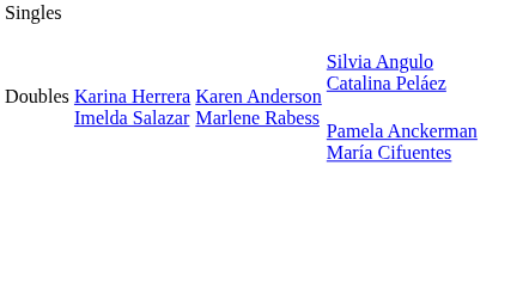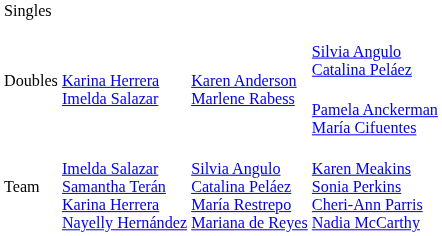 <table>
 <tr>
 <td rowspan=2>Singles</td>
 <td rowspan=2></td>
 <td rowspan=2></td>
 <td></td>
 </tr>
 <tr>
 <td></td>
 </tr>
 <tr>
 <td rowspan=2>Doubles</td>
 <td rowspan=2><br><a href='#'>Karina Herrera</a><br><a href='#'>Imelda Salazar</a></td>
 <td rowspan=2><br><a href='#'>Karen Anderson</a><br><a href='#'>Marlene Rabess</a></td>
 <td><br><a href='#'>Silvia Angulo</a><br><a href='#'>Catalina Peláez</a></td>
 </tr>
 <tr>
 <td><br><a href='#'>Pamela Anckerman</a><br><a href='#'>María Cifuentes</a></td>
 </tr>
+<tr>
+<td>Team</td>
+<td><br><a href='#'>Imelda Salazar</a><br><a href='#'>Samantha Terán</a><br><a href='#'>Karina Herrera</a><br><a href='#'>Nayelly Hernández</a></td>
+<td><br><a href='#'>Silvia Angulo</a><br><a href='#'>Catalina Peláez</a><br><a href='#'>María Restrepo</a><br><a href='#'>Mariana de Reyes</a></td>
+<td><br><a href='#'>Karen Meakins</a><br><a href='#'>Sonia Perkins</a><br><a href='#'>Cheri-Ann Parris</a><br><a href='#'>Nadia McCarthy</a></td>
+</tr>
 </table>
